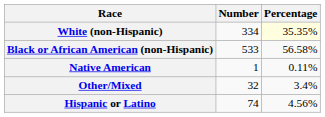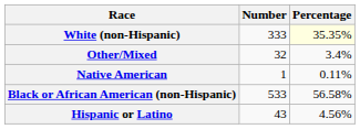 <table class="wikitable" style="text-align:right">
 <tr>
 <th scope="col">Race</th>
 <th scope="col">Number</th>
 <th scope="col">Percentage</th>
 </tr>
 <tr>
 <th scope="row"><a href='#'>White</a> (non-Hispanic)</th>
-<td>334</td>
+<td>333</td>
 <td style="background: lightyellow;">35.35%</td>
+</tr>
+<tr>
+<th scope="row"><a href='#'>Other/Mixed</a></th>
+<td>32</td>
+<td>3.4%</td>
+</tr>
+<tr>
+<th scope="row"><a href='#'>Native American</a></th>
+<td>1</td>
+<td>0.11%</td>
 </tr>
 <tr>
 <th scope="row"><a href='#'>Black or African American</a> (non-Hispanic)</th>
 <td>533</td>
 <td>56.58%</td>
 </tr>
 <tr>
-<th scope="row"><a href='#'>Native American</a></th>
-<td>1</td>
-<td>0.11%</td>
-</tr>
-<tr>
-<th scope="row"><a href='#'>Other/Mixed</a></th>
-<td>32</td>
-<td>3.4%</td>
-</tr>
-<tr>
 <th scope="row"><a href='#'>Hispanic</a> or <a href='#'>Latino</a></th>
-<td>74</td>
+<td>43</td>
 <td>4.56%</td>
 </tr>
 </table>
